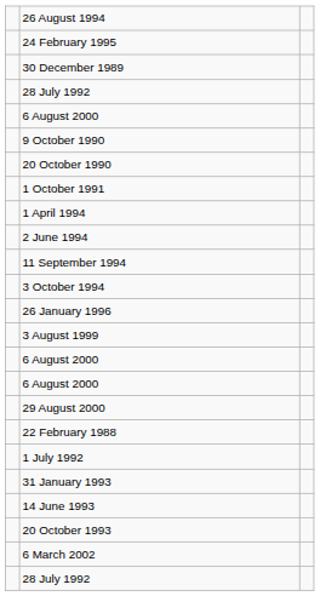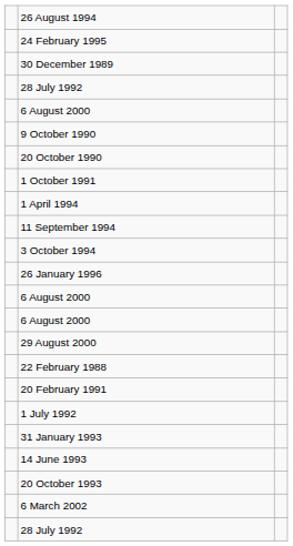 <table class="wikitable" style="font-size: 89%; float: left; width: 26em; margin-right: 1em; height: 700px">
 <tr>
 <td></td>
 <td>26 August 1994</td>
 <td></td>
 </tr>
 <tr>
 <td></td>
 <td>24 February 1995</td>
 <td></td>
 </tr>
 <tr>
 <td></td>
 <td>30 December 1989</td>
 <td></td>
 </tr>
 <tr>
 <td></td>
 <td>28 July 1992</td>
 <td></td>
 </tr>
 <tr>
 <td></td>
 <td>6 August 2000</td>
 <td></td>
 </tr>
 <tr>
 <td></td>
 <td>9 October 1990</td>
 <td></td>
 </tr>
 <tr>
 <td></td>
 <td>20 October 1990</td>
 <td></td>
 </tr>
 <tr>
 <td></td>
 <td>1 October 1991</td>
 <td></td>
 </tr>
 <tr>
 <td></td>
 <td>1 April 1994</td>
 <td></td>
 </tr>
 <tr>
 <td></td>
-<td>2 June 1994</td>
-<td></td>
-</tr>
-<tr>
-<td></td>
 <td>11 September 1994</td>
 <td></td>
 </tr>
 <tr>
 <td></td>
 <td>3 October 1994</td>
 <td></td>
 </tr>
 <tr>
 <td></td>
 <td>26 January 1996</td>
-<td></td>
-</tr>
-<tr>
-<td></td>
-<td>3 August 1999</td>
 <td></td>
 </tr>
 <tr>
 <td></td>
 <td>6 August 2000</td>
 <td></td>
 </tr>
 <tr>
 <td></td>
 <td>6 August 2000</td>
 <td></td>
 </tr>
 <tr>
 <td></td>
 <td>29 August 2000</td>
 <td></td>
 </tr>
 <tr>
 <td></td>
 <td>22 February 1988</td>
+<td></td>
+</tr>
+<tr>
+<td></td>
+<td>20 February 1991</td>
 <td></td>
 </tr>
 <tr>
 <td></td>
 <td>1 July 1992</td>
 <td></td>
 </tr>
 <tr>
 <td></td>
 <td>31 January 1993</td>
 <td></td>
 </tr>
 <tr>
 <td></td>
 <td>14 June 1993</td>
 <td></td>
 </tr>
 <tr>
 <td></td>
 <td>20 October 1993</td>
 <td></td>
 </tr>
 <tr>
 <td></td>
 <td>6 March 2002</td>
 <td></td>
 </tr>
 <tr>
 <td></td>
 <td>28 July 1992</td>
 <td></td>
 </tr>
 </table>
